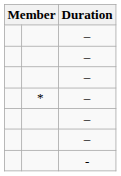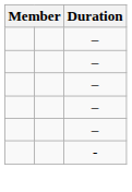 <table class="wikitable sortable" style="text-align:center;">
 <tr>
 <th colspan="2">Member</th>
 <th>Duration</th>
 </tr>
 <tr>
 <td></td>
 <td></td>
 <td> – </td>
 </tr>
 <tr>
 <td></td>
 <td></td>
 <td> – </td>
 </tr>
 <tr>
 <td></td>
 <td></td>
 <td> – </td>
 </tr>
 <tr>
 <td></td>
-<td>*</td>
-<td> – </td>
-</tr>
-<tr>
-<td></td>
 <td></td>
 <td> – </td>
 </tr>
 <tr>
 <td></td>
 <td></td>
 <td> – </td>
 </tr>
 <tr>
 <td></td>
 <td></td>
 <td> - </td>
 </tr>
 </table>
